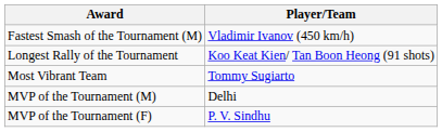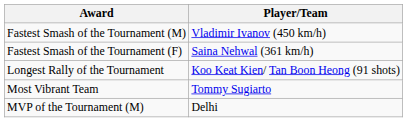 <table class="wikitable">
 <tr>
 <th>Award</th>
 <th>Player/Team</th>
 </tr>
 <tr>
 <td>Fastest Smash of the Tournament (M)</td>
 <td> <a href='#'>Vladimir Ivanov</a> (450 km/h)</td>
+</tr>
+<tr>
+<td>Fastest Smash of the Tournament (F)</td>
+<td> <a href='#'>Saina Nehwal</a> (361 km/h)</td>
 </tr>
 <tr>
 <td>Longest Rally of the Tournament</td>
 <td> <a href='#'>Koo Keat Kien</a>/ <a href='#'>Tan Boon Heong</a> (91 shots)</td>
 </tr>
 <tr>
 <td>Most Vibrant Team</td>
 <td> <a href='#'>Tommy Sugiarto</a></td>
 </tr>
 <tr>
 <td>MVP of the Tournament (M)</td>
 <td>Delhi</td>
 </tr>
-<tr>
-<td>MVP of the Tournament (F)</td>
-<td> <a href='#'>P. V. Sindhu</a></td>
-</tr>
 </table>
